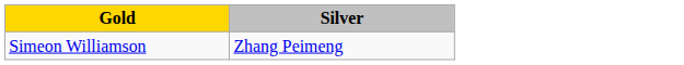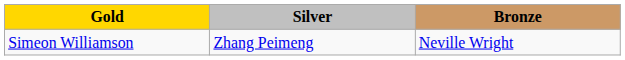 <table class="wikitable" style="text-align:left">
 <tr align="center">
 <td width=200 bgcolor=gold><strong>Gold</strong></td>
 <td width=200 bgcolor=silver><strong>Silver</strong></td>
+<td width=200 bgcolor=CC9966><strong>Bronze</strong></td>
 </tr>
 <tr>
 <td><a href='#'>Simeon Williamson</a><br><em></em></td>
 <td><a href='#'>Zhang Peimeng</a><br><em></em></td>
+<td><a href='#'>Neville Wright</a><br><em></em></td>
 </tr>
 </table>
